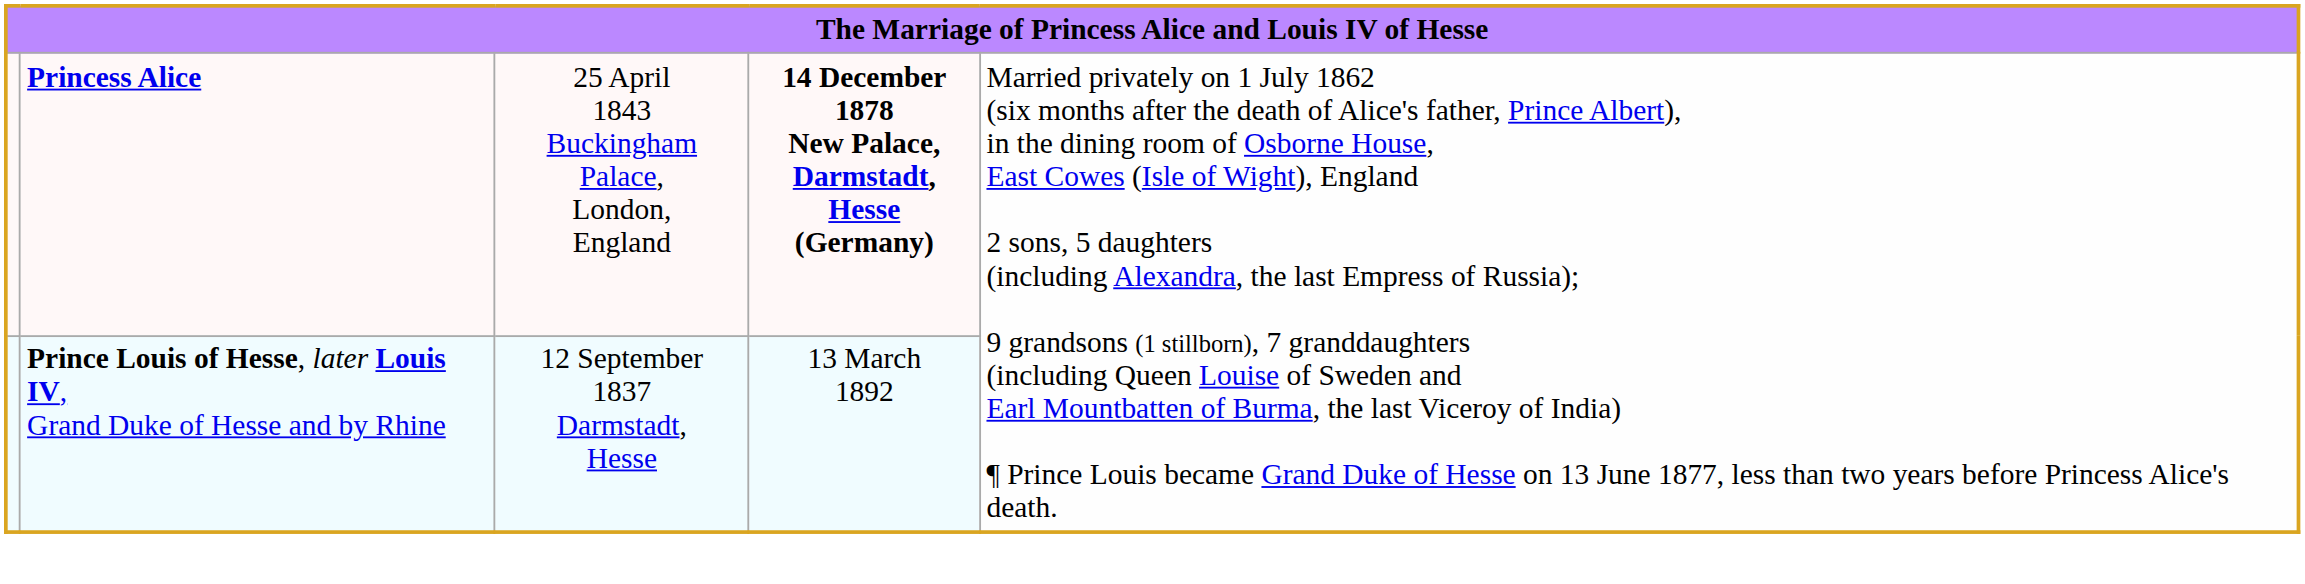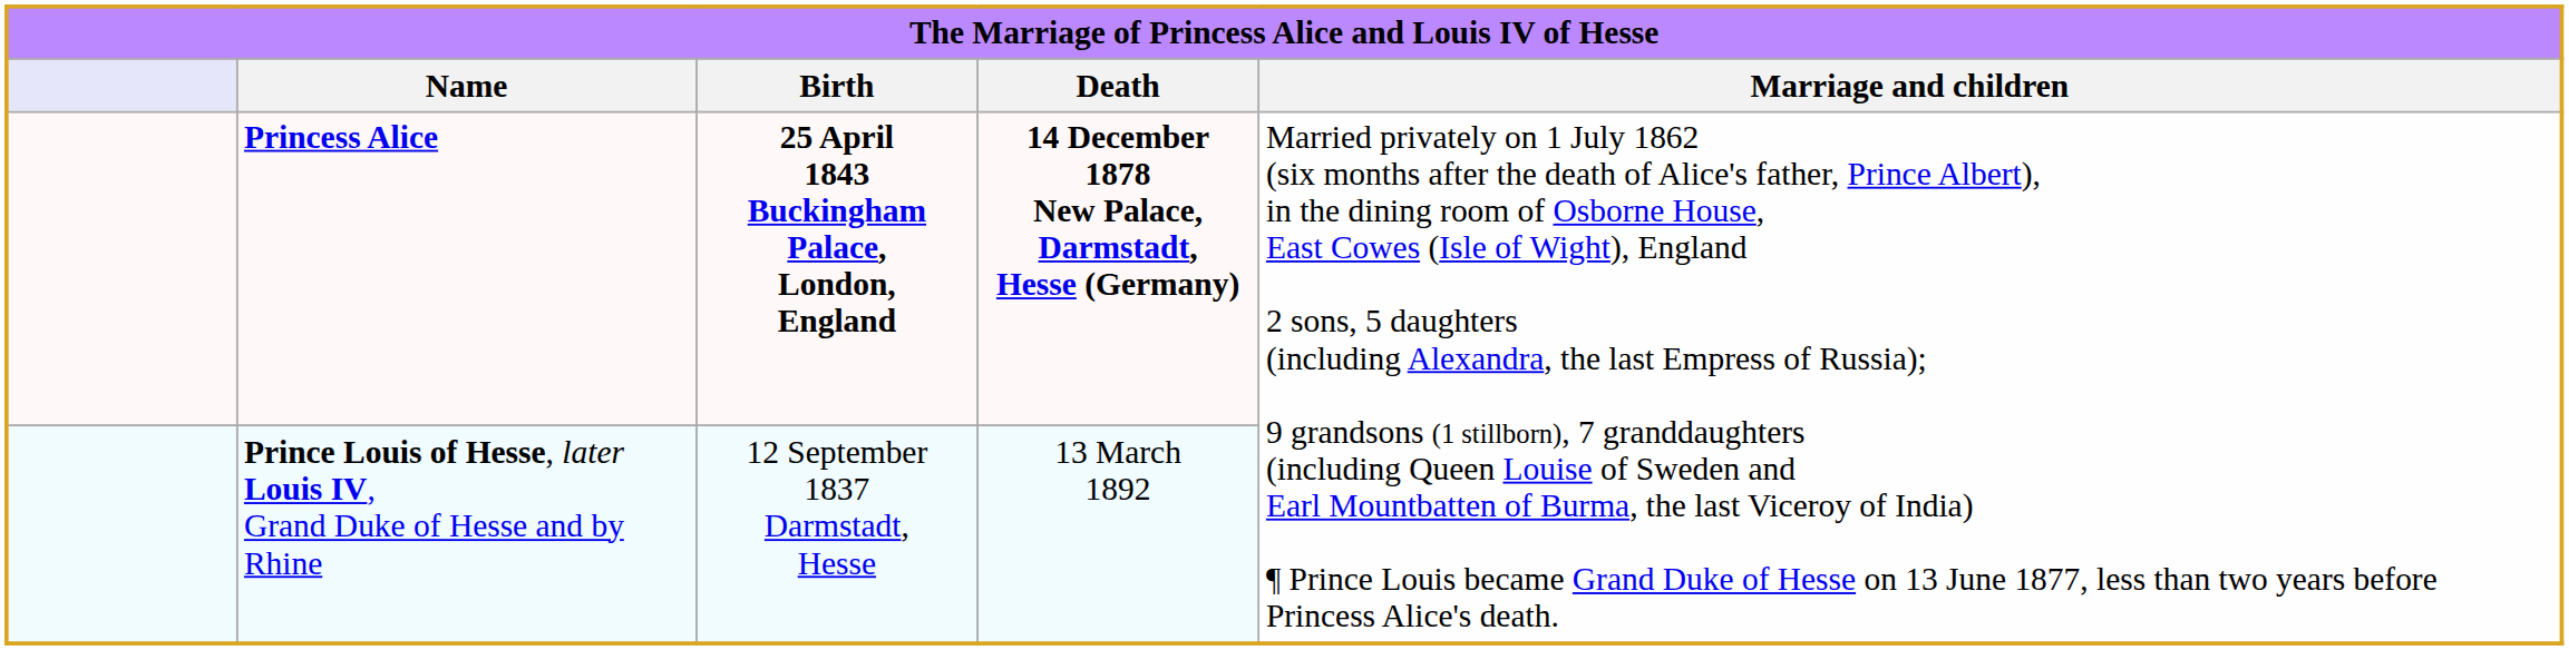 <table class="wikitable" style="border:2px solid goldenrod">
 <tr>
 <td bgcolor=bb88ff align=center colspan="5"><strong>The Marriage of Princess Alice and Louis IV of Hesse</strong></td>
 </tr>
+<tr bgcolor=lavender>
+<td width="9%"> </td>
+<th width="18%">Name</th>
+<th width="11%">Birth</th>
+<th width="11%">Death</th>
+<th>Marriage and children</th>
+</tr>
 <tr valign="top" bgcolor=fff8f8>
 <td align=center></td>
 <td><strong><a href='#'>Princess Alice</a></strong></td>
-<td align=center>25 April<br>1843<br><a href='#'>Buckingham Palace</a>,<br> London,<br> England</td>
+<td align=center><strong>25 April<br>1843<br><a href='#'>Buckingham Palace</a>,<br> London,<br> England</strong></td>
 <td align=center><strong>14 December<br>1878<br>New Palace,<br><a href='#'>Darmstadt</a>,<br> <a href='#'>Hesse</a> (Germany)</strong></td>
 <td valign="middle" bgcolor=fefefe rowspan="2">Married privately on 1 July 1862<br>(six months after the death of Alice's father, <a href='#'>Prince Albert</a>), <br>in the dining room of <a href='#'>Osborne House</a>,<br> <a href='#'>East Cowes</a> (<a href='#'>Isle of Wight</a>), England<br><br> 2 sons, 5 daughters <br>(including <a href='#'>Alexandra</a>, the last Empress of Russia);<br><br>9 grandsons <small>(1 stillborn)</small>, 7 granddaughters<br>(including Queen <a href='#'>Louise</a> of Sweden and<br> <a href='#'>Earl Mountbatten of Burma</a>, the last Viceroy of India)<br><br>¶ Prince Louis became <a href='#'>Grand Duke of Hesse</a> on 13 June 1877, less than two years before Princess Alice's death.</td>
 </tr>
 <tr valign="top" bgcolor=f0fcff>
 <td align=center></td>
 <td><strong>Prince Louis of Hesse</strong>, <em>later</em> <a href='#'><strong>Louis IV</strong>,<br>Grand Duke of Hesse and by Rhine</a></td>
 <td align=center>12 September<br> 1837<br><a href='#'>Darmstadt</a>,<br> <a href='#'>Hesse</a></td>
 <td align=center>13 March<br> 1892</td>
 </tr>
 </table>
